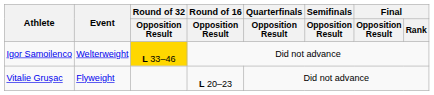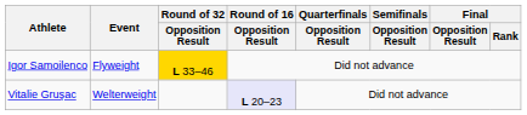 <table class="wikitable" style="font-size:90%">
 <tr>
 <th rowspan="2">Athlete</th>
 <th rowspan="2">Event</th>
 <th>Round of 32</th>
 <th>Round of 16</th>
 <th>Quarterfinals</th>
 <th>Semifinals</th>
 <th colspan=2>Final</th>
 </tr>
 <tr style="font-size:95%">
 <th>Opposition<br>Result</th>
 <th>Opposition<br>Result</th>
 <th>Opposition<br>Result</th>
 <th>Opposition<br>Result</th>
 <th>Opposition<br>Result</th>
 <th>Rank</th>
 </tr>
 <tr align=center>
 <td align=left><a href='#'>Igor Samoilenco</a></td>
-<td align=left><a href='#'>Welterweight</a></td>
+<td align=left><a href='#'>Flyweight</a></td>
 <td style="background: gold;"><br><strong>L</strong> 33–46</td>
 <td colspan=5>Did not advance</td>
 </tr>
 <tr align=center>
 <td align=left><a href='#'>Vitalie Gruşac</a></td>
-<td align=left><a href='#'>Flyweight</a></td>
+<td align=left><a href='#'>Welterweight</a></td>
 <td></td>
-<td><br><strong>L</strong> 20–23</td>
+<td style="background: lavender;"><br><strong>L</strong> 20–23</td>
 <td colspan=4>Did not advance</td>
 </tr>
 </table>
